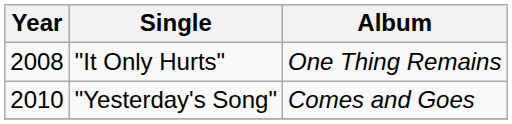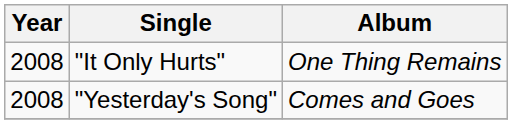 <table class="wikitable" style="text-align:center;">
 <tr>
 <th>Year</th>
 <th>Single</th>
 <th>Album</th>
 </tr>
 <tr>
 <td>2008</td>
 <td align="left">"It Only Hurts"</td>
 <td align="left"><em>One Thing Remains</em></td>
 </tr>
 <tr>
-<td>2010</td>
+<td>2008</td>
 <td align="left">"Yesterday's Song"</td>
 <td align="left"><em>Comes and Goes</em></td>
 </tr>
 <tr>
 </tr>
 </table>
